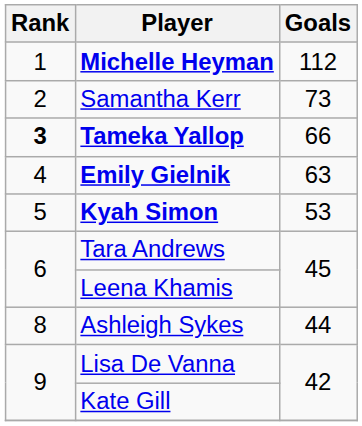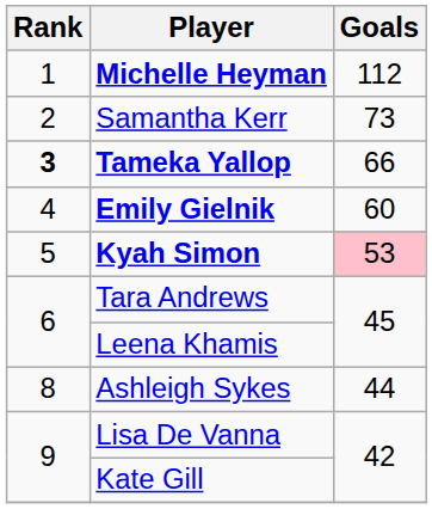 <table class="wikitable" style="text-align:center; margin-left:1em">
 <tr>
 <th>Rank</th>
 <th>Player</th>
 <th>Goals</th>
 </tr>
 <tr>
 <td>1</td>
 <td style="text-align:left"> <strong><a href='#'>Michelle Heyman</a></strong></td>
 <td>112</td>
 </tr>
 <tr>
 <td>2</td>
 <td style="text-align:left"> <a href='#'>Samantha Kerr</a></td>
 <td>73</td>
 </tr>
 <tr>
 <td><strong>3</strong></td>
 <td style="text-align:left"> <strong><a href='#'>Tameka Yallop</a></strong></td>
 <td>66</td>
 </tr>
 <tr>
 <td>4</td>
 <td style="text-align:left"> <strong><a href='#'>Emily Gielnik</a></strong></td>
-<td>63</td>
+<td>60</td>
 </tr>
 <tr>
 <td>5</td>
 <td style="text-align:left"> <strong><a href='#'>Kyah Simon</a></strong></td>
-<td>53</td>
+<td style="background: pink;">53</td>
 </tr>
 <tr>
 <td rowspan=2>6</td>
 <td style="text-align:left"> <a href='#'>Tara Andrews</a></td>
 <td rowspan=2>45</td>
 </tr>
 <tr>
 <td style="text-align:left"> <a href='#'>Leena Khamis</a></td>
 </tr>
 <tr>
 <td>8</td>
 <td style="text-align:left"> <a href='#'>Ashleigh Sykes</a></td>
 <td>44</td>
 </tr>
 <tr>
 <td rowspan=2>9</td>
 <td style="text-align:left"> <a href='#'>Lisa De Vanna</a></td>
 <td rowspan=2>42</td>
 </tr>
 <tr>
 <td style="text-align:left"> <a href='#'>Kate Gill</a></td>
 </tr>
 <tr>
 </tr>
 </table>
